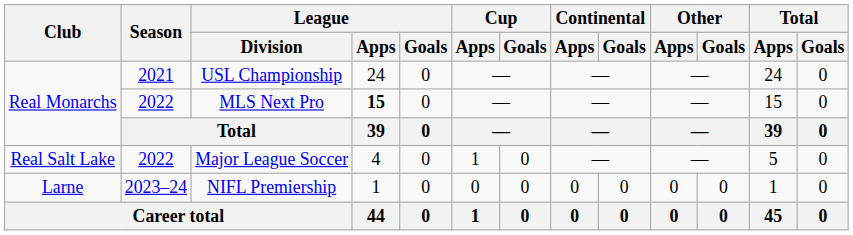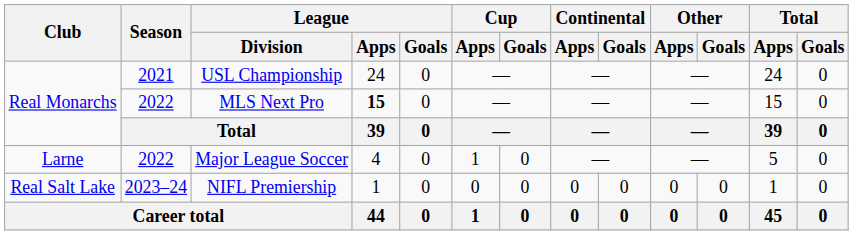 <table class=wikitable style=text-align:center>
 <tr>
 <th rowspan=2>Club</th>
 <th rowspan=2>Season</th>
 <th colspan=3>League</th>
 <th colspan=2>Cup</th>
 <th colspan=2>Continental</th>
 <th colspan=2>Other</th>
 <th colspan=2>Total</th>
 </tr>
 <tr>
 <th>Division</th>
 <th>Apps</th>
 <th>Goals</th>
 <th>Apps</th>
 <th>Goals</th>
 <th>Apps</th>
 <th>Goals</th>
 <th>Apps</th>
 <th>Goals</th>
 <th>Apps</th>
 <th>Goals</th>
 </tr>
 <tr>
 <td rowspan=3><a href='#'>Real Monarchs</a></td>
 <td><a href='#'>2021</a></td>
 <td><a href='#'>USL Championship</a></td>
 <td>24</td>
 <td>0</td>
 <td colspan=2>—</td>
 <td colspan=2>—</td>
 <td colspan=2>—</td>
 <td>24</td>
 <td>0</td>
 </tr>
 <tr>
 <td><a href='#'>2022</a></td>
 <td><a href='#'>MLS Next Pro</a></td>
 <td><strong>15</strong></td>
 <td>0</td>
 <td colspan=2>—</td>
 <td colspan=2>—</td>
 <td colspan=2>—</td>
 <td>15</td>
 <td>0</td>
 </tr>
 <tr>
 <th colspan="2">Total</th>
 <th>39</th>
 <th>0</th>
 <th colspan=2>—</th>
 <th colspan=2>—</th>
 <th colspan=2>—</th>
 <th>39</th>
 <th>0</th>
 </tr>
 <tr>
-<td rowspan=1><a href='#'>Real Salt Lake</a></td>
+<td><a href='#'>Larne</a></td>
 <td><a href='#'>2022</a></td>
 <td><a href='#'>Major League Soccer</a></td>
 <td>4</td>
 <td>0</td>
 <td>1</td>
 <td>0</td>
 <td colspan=2>—</td>
 <td colspan=2>—</td>
 <td>5</td>
 <td>0</td>
 </tr>
 <tr>
-<td><a href='#'>Larne</a></td>
+<td rowspan=1><a href='#'>Real Salt Lake</a></td>
 <td><a href='#'>2023–24</a></td>
 <td><a href='#'>NIFL Premiership</a></td>
 <td>1</td>
 <td>0</td>
 <td>0</td>
 <td>0</td>
 <td>0</td>
 <td>0</td>
 <td>0</td>
 <td>0</td>
 <td>1</td>
 <td>0</td>
 </tr>
 <tr>
 <th colspan="3">Career total</th>
 <th>44</th>
 <th>0</th>
 <th>1</th>
 <th>0</th>
 <th>0</th>
 <th>0</th>
 <th>0</th>
 <th>0</th>
 <th>45</th>
 <th>0</th>
 </tr>
 </table>
